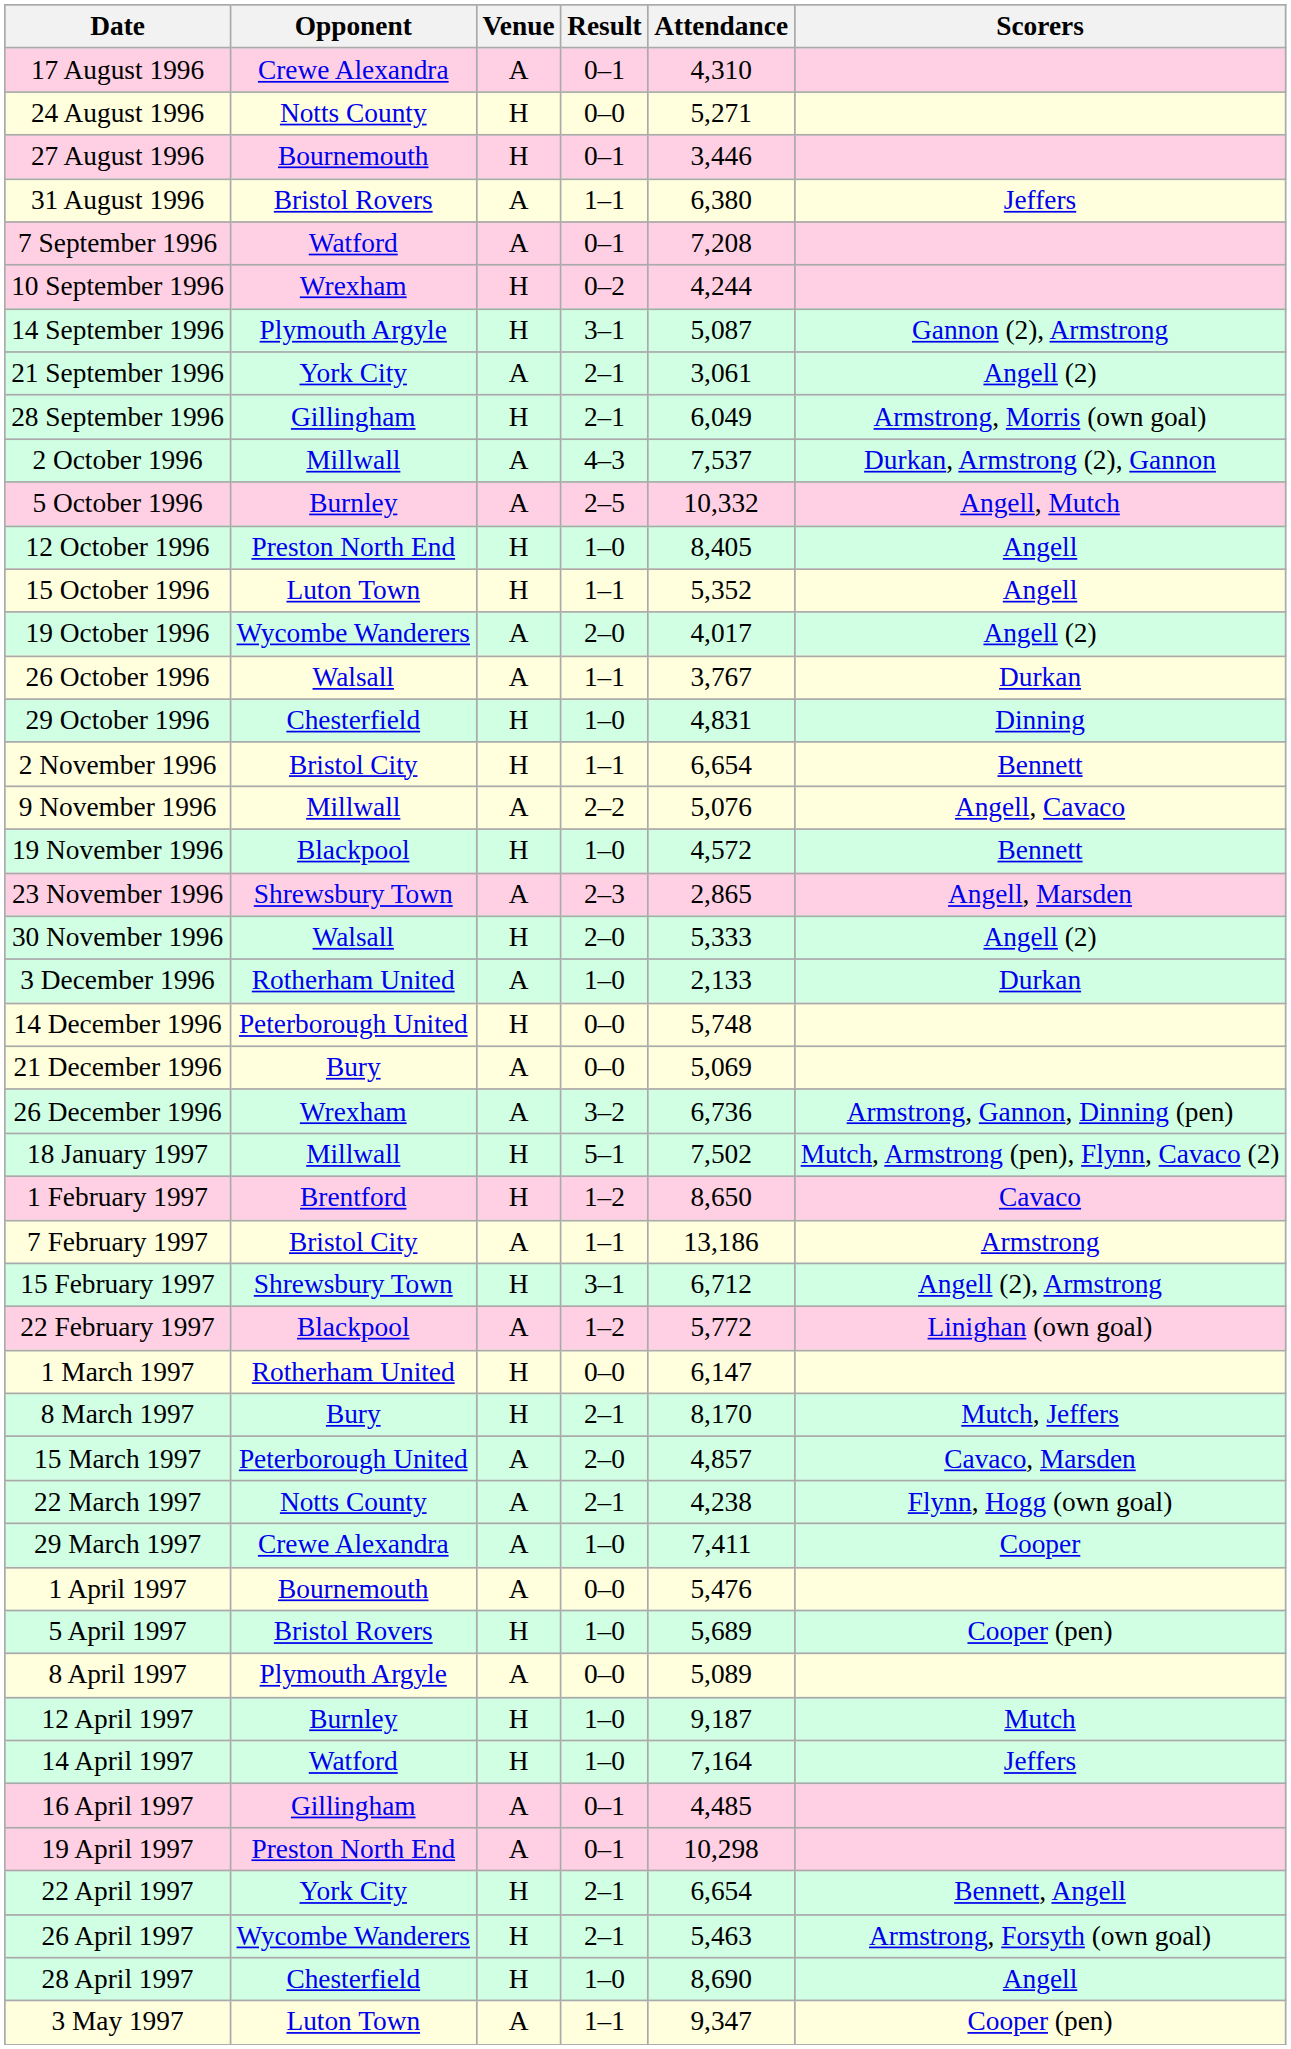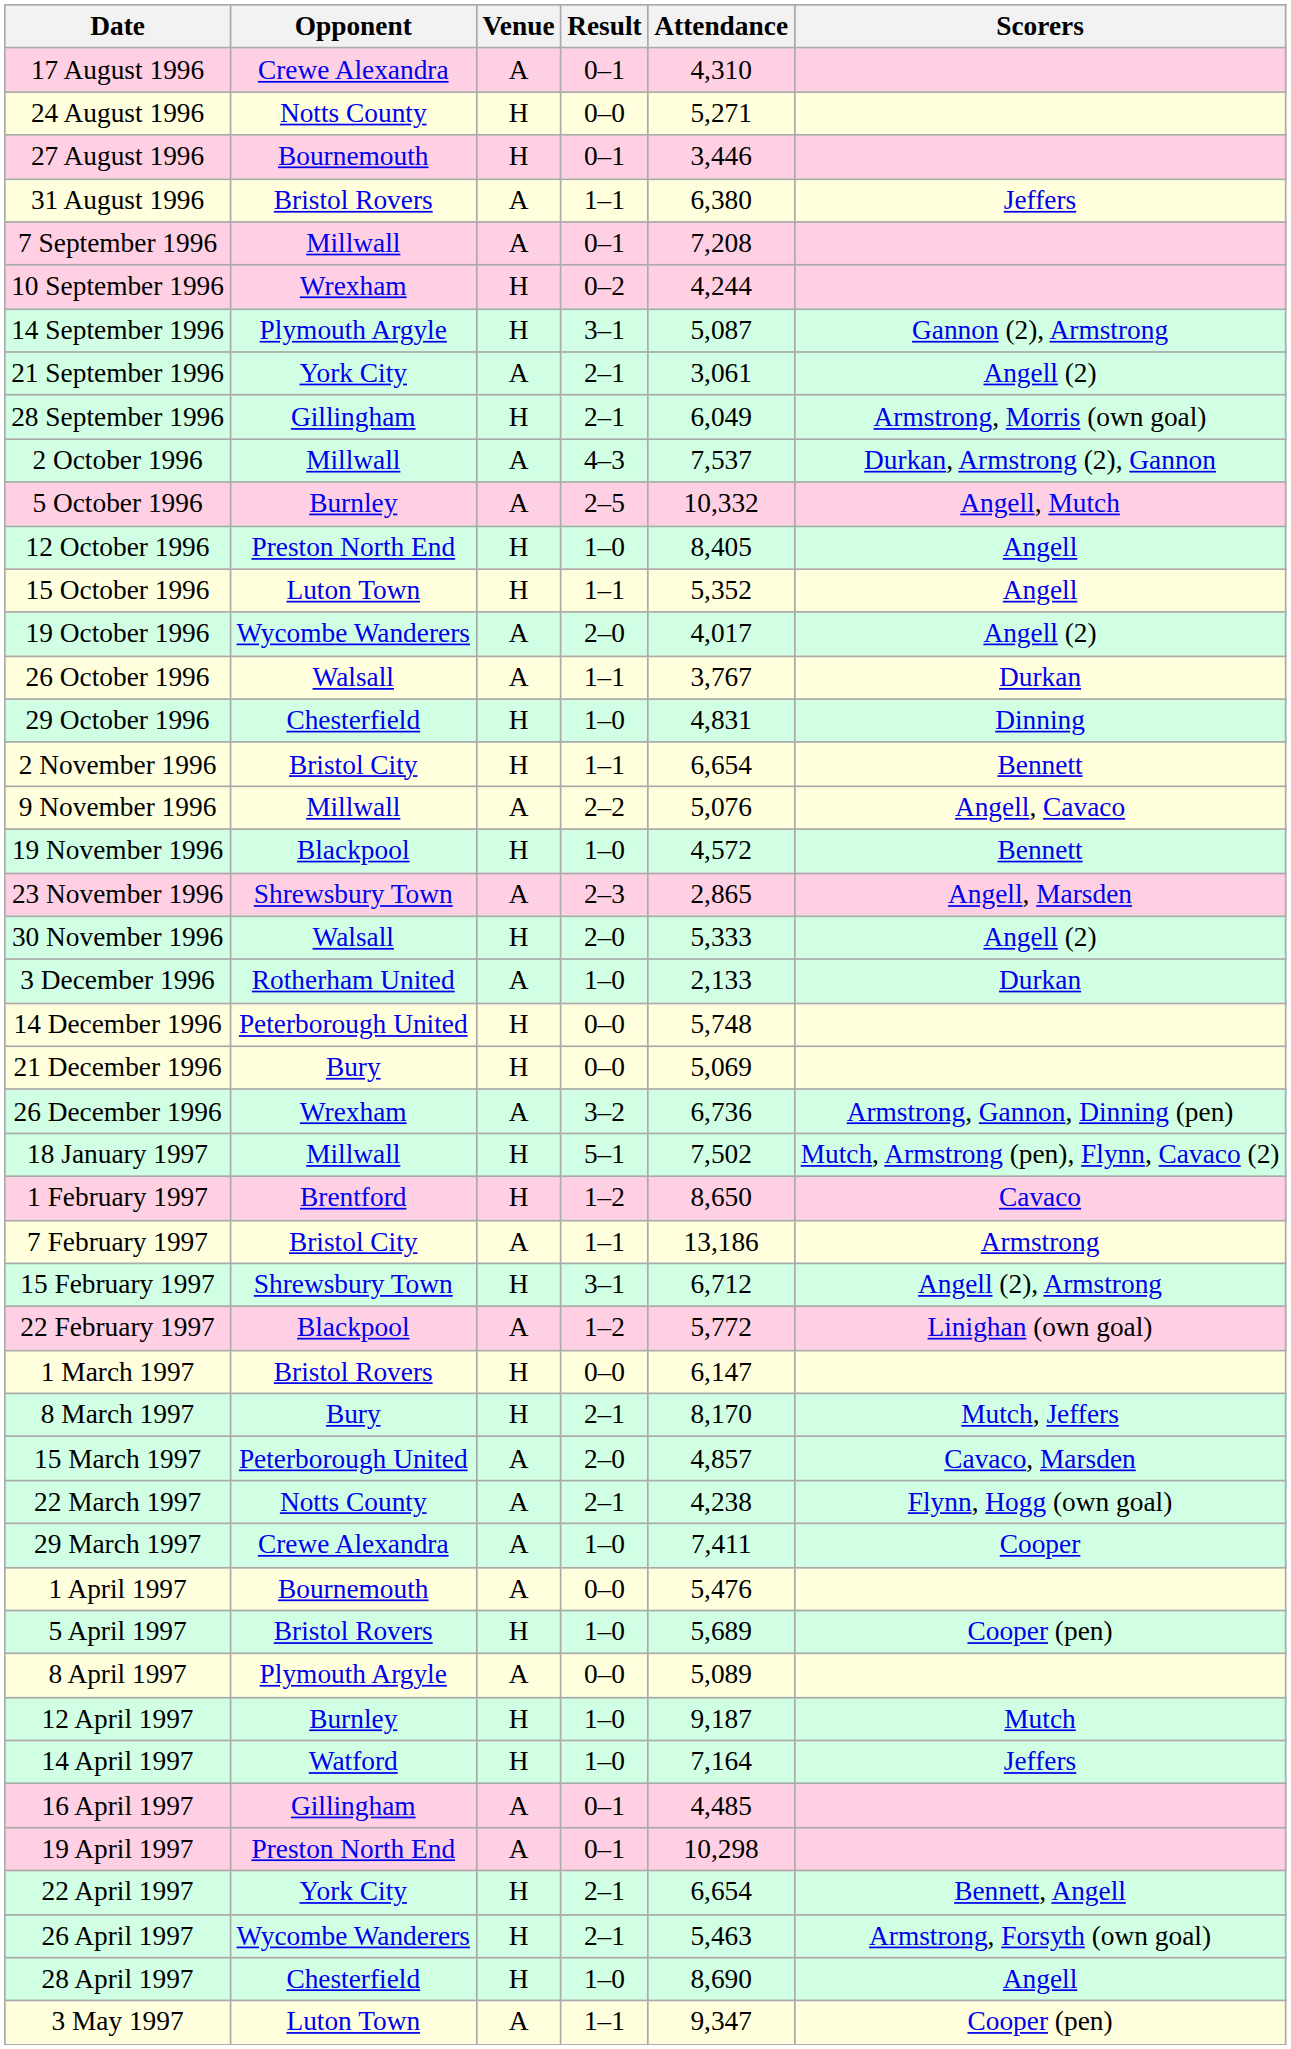 <table class="wikitable sortable" style="font-size:100%; text-align:center">
 <tr>
 <th>Date</th>
 <th>Opponent</th>
 <th>Venue</th>
 <th>Result</th>
 <th>Attendance</th>
 <th>Scorers</th>
 </tr>
 <tr style="background-color: #ffd0e3;">
 <td>17 August 1996</td>
 <td><a href='#'>Crewe Alexandra</a></td>
 <td>A</td>
 <td>0–1</td>
 <td>4,310</td>
 <td></td>
 </tr>
 <tr style="background-color: #ffffdd;">
 <td>24 August 1996</td>
 <td><a href='#'>Notts County</a></td>
 <td>H</td>
 <td>0–0</td>
 <td>5,271</td>
 <td></td>
 </tr>
 <tr style="background-color: #ffd0e3;">
 <td>27 August 1996</td>
 <td><a href='#'>Bournemouth</a></td>
 <td>H</td>
 <td>0–1</td>
 <td>3,446</td>
 <td></td>
 </tr>
 <tr style="background-color: #ffffdd;">
 <td>31 August 1996</td>
 <td><a href='#'>Bristol Rovers</a></td>
 <td>A</td>
 <td>1–1</td>
 <td>6,380</td>
 <td><a href='#'>Jeffers</a></td>
 </tr>
 <tr style="background-color: #ffd0e3;">
 <td>7 September 1996</td>
-<td><a href='#'>Watford</a></td>
+<td><a href='#'>Millwall</a></td>
 <td>A</td>
 <td>0–1</td>
 <td>7,208</td>
 <td></td>
 </tr>
 <tr style="background-color: #ffd0e3;">
 <td>10 September 1996</td>
 <td><a href='#'>Wrexham</a></td>
 <td>H</td>
 <td>0–2</td>
 <td>4,244</td>
 <td></td>
 </tr>
 <tr style="background-color: #d0ffe3;">
 <td>14 September 1996</td>
 <td><a href='#'>Plymouth Argyle</a></td>
 <td>H</td>
 <td>3–1</td>
 <td>5,087</td>
 <td><a href='#'>Gannon</a> (2), <a href='#'>Armstrong</a></td>
 </tr>
 <tr style="background-color: #d0ffe3;">
 <td>21 September 1996</td>
 <td><a href='#'>York City</a></td>
 <td>A</td>
 <td>2–1</td>
 <td>3,061</td>
 <td><a href='#'>Angell</a> (2)</td>
 </tr>
 <tr style="background-color: #d0ffe3;">
 <td>28 September 1996</td>
 <td><a href='#'>Gillingham</a></td>
 <td>H</td>
 <td>2–1</td>
 <td>6,049</td>
 <td><a href='#'>Armstrong</a>, <a href='#'>Morris</a> (own goal)</td>
 </tr>
 <tr style="background-color: #d0ffe3;">
 <td>2 October 1996</td>
 <td><a href='#'>Millwall</a></td>
 <td>A</td>
 <td>4–3</td>
 <td>7,537</td>
 <td><a href='#'>Durkan</a>, <a href='#'>Armstrong</a> (2), <a href='#'>Gannon</a></td>
 </tr>
 <tr style="background-color: #ffd0e3;">
 <td>5 October 1996</td>
 <td><a href='#'>Burnley</a></td>
 <td>A</td>
 <td>2–5</td>
 <td>10,332</td>
 <td><a href='#'>Angell</a>, <a href='#'>Mutch</a></td>
 </tr>
 <tr style="background-color: #d0ffe3;">
 <td>12 October 1996</td>
 <td><a href='#'>Preston North End</a></td>
 <td>H</td>
 <td>1–0</td>
 <td>8,405</td>
 <td><a href='#'>Angell</a></td>
 </tr>
 <tr style="background-color: #ffffdd;">
 <td>15 October 1996</td>
 <td><a href='#'>Luton Town</a></td>
 <td>H</td>
 <td>1–1</td>
 <td>5,352</td>
 <td><a href='#'>Angell</a></td>
 </tr>
 <tr style="background-color: #d0ffe3;">
 <td>19 October 1996</td>
 <td><a href='#'>Wycombe Wanderers</a></td>
 <td>A</td>
 <td>2–0</td>
 <td>4,017</td>
 <td><a href='#'>Angell</a> (2)</td>
 </tr>
 <tr style="background-color: #ffffdd;">
 <td>26 October 1996</td>
 <td><a href='#'>Walsall</a></td>
 <td>A</td>
 <td>1–1</td>
 <td>3,767</td>
 <td><a href='#'>Durkan</a></td>
 </tr>
 <tr style="background-color: #d0ffe3;">
 <td>29 October 1996</td>
 <td><a href='#'>Chesterfield</a></td>
 <td>H</td>
 <td>1–0</td>
 <td>4,831</td>
 <td><a href='#'>Dinning</a></td>
 </tr>
 <tr style="background-color: #ffffdd;">
 <td>2 November 1996</td>
 <td><a href='#'>Bristol City</a></td>
 <td>H</td>
 <td>1–1</td>
 <td>6,654</td>
 <td><a href='#'>Bennett</a></td>
 </tr>
 <tr style="background-color: #ffffdd;">
 <td>9 November 1996</td>
 <td><a href='#'>Millwall</a></td>
 <td>A</td>
 <td>2–2</td>
 <td>5,076</td>
 <td><a href='#'>Angell</a>, <a href='#'>Cavaco</a></td>
 </tr>
 <tr style="background-color: #d0ffe3;">
 <td>19 November 1996</td>
 <td><a href='#'>Blackpool</a></td>
 <td>H</td>
 <td>1–0</td>
 <td>4,572</td>
 <td><a href='#'>Bennett</a></td>
 </tr>
 <tr style="background-color: #ffd0e3;">
 <td>23 November 1996</td>
 <td><a href='#'>Shrewsbury Town</a></td>
 <td>A</td>
 <td>2–3</td>
 <td>2,865</td>
 <td><a href='#'>Angell</a>, <a href='#'>Marsden</a></td>
 </tr>
 <tr style="background-color: #d0ffe3;">
 <td>30 November 1996</td>
 <td><a href='#'>Walsall</a></td>
 <td>H</td>
 <td>2–0</td>
 <td>5,333</td>
 <td><a href='#'>Angell</a> (2)</td>
 </tr>
 <tr style="background-color: #d0ffe3;">
 <td>3 December 1996</td>
 <td><a href='#'>Rotherham United</a></td>
 <td>A</td>
 <td>1–0</td>
 <td>2,133</td>
 <td><a href='#'>Durkan</a></td>
 </tr>
 <tr style="background-color: #ffffdd;">
 <td>14 December 1996</td>
 <td><a href='#'>Peterborough United</a></td>
 <td>H</td>
 <td>0–0</td>
 <td>5,748</td>
 <td></td>
 </tr>
 <tr style="background-color: #ffffdd;">
 <td>21 December 1996</td>
 <td><a href='#'>Bury</a></td>
-<td>A</td>
+<td>H</td>
 <td>0–0</td>
 <td>5,069</td>
 <td></td>
 </tr>
 <tr style="background-color: #d0ffe3;">
 <td>26 December 1996</td>
 <td><a href='#'>Wrexham</a></td>
 <td>A</td>
 <td>3–2</td>
 <td>6,736</td>
 <td><a href='#'>Armstrong</a>, <a href='#'>Gannon</a>, <a href='#'>Dinning</a> (pen)</td>
 </tr>
 <tr style="background-color: #d0ffe3;">
 <td>18 January 1997</td>
 <td><a href='#'>Millwall</a></td>
 <td>H</td>
 <td>5–1</td>
 <td>7,502</td>
 <td><a href='#'>Mutch</a>, <a href='#'>Armstrong</a> (pen), <a href='#'>Flynn</a>, <a href='#'>Cavaco</a> (2)</td>
 </tr>
 <tr style="background-color: #ffd0e3;">
 <td>1 February 1997</td>
 <td><a href='#'>Brentford</a></td>
 <td>H</td>
 <td>1–2</td>
 <td>8,650</td>
 <td><a href='#'>Cavaco</a></td>
 </tr>
 <tr style="background-color: #ffffdd;">
 <td>7 February 1997</td>
 <td><a href='#'>Bristol City</a></td>
 <td>A</td>
 <td>1–1</td>
 <td>13,186</td>
 <td><a href='#'>Armstrong</a></td>
 </tr>
 <tr style="background-color: #d0ffe3;">
 <td>15 February 1997</td>
 <td><a href='#'>Shrewsbury Town</a></td>
 <td>H</td>
 <td>3–1</td>
 <td>6,712</td>
 <td><a href='#'>Angell</a> (2), <a href='#'>Armstrong</a></td>
 </tr>
 <tr style="background-color: #ffd0e3;">
 <td>22 February 1997</td>
 <td><a href='#'>Blackpool</a></td>
 <td>A</td>
 <td>1–2</td>
 <td>5,772</td>
 <td><a href='#'>Linighan</a> (own goal)</td>
 </tr>
 <tr style="background-color: #ffffdd;">
 <td>1 March 1997</td>
-<td><a href='#'>Rotherham United</a></td>
+<td><a href='#'>Bristol Rovers</a></td>
 <td>H</td>
 <td>0–0</td>
 <td>6,147</td>
 <td></td>
 </tr>
 <tr style="background-color: #d0ffe3;">
 <td>8 March 1997</td>
 <td><a href='#'>Bury</a></td>
 <td>H</td>
 <td>2–1</td>
 <td>8,170</td>
 <td><a href='#'>Mutch</a>, <a href='#'>Jeffers</a></td>
 </tr>
 <tr style="background-color: #d0ffe3;">
 <td>15 March 1997</td>
 <td><a href='#'>Peterborough United</a></td>
 <td>A</td>
 <td>2–0</td>
 <td>4,857</td>
 <td><a href='#'>Cavaco</a>, <a href='#'>Marsden</a></td>
 </tr>
 <tr style="background-color: #d0ffe3;">
 <td>22 March 1997</td>
 <td><a href='#'>Notts County</a></td>
 <td>A</td>
 <td>2–1</td>
 <td>4,238</td>
 <td><a href='#'>Flynn</a>, <a href='#'>Hogg</a> (own goal)</td>
 </tr>
 <tr style="background-color: #d0ffe3;">
 <td>29 March 1997</td>
 <td><a href='#'>Crewe Alexandra</a></td>
 <td>A</td>
 <td>1–0</td>
 <td>7,411</td>
 <td><a href='#'>Cooper</a></td>
 </tr>
 <tr style="background-color: #ffffdd;">
 <td>1 April 1997</td>
 <td><a href='#'>Bournemouth</a></td>
 <td>A</td>
 <td>0–0</td>
 <td>5,476</td>
 <td></td>
 </tr>
 <tr style="background-color: #d0ffe3;">
 <td>5 April 1997</td>
 <td><a href='#'>Bristol Rovers</a></td>
 <td>H</td>
 <td>1–0</td>
 <td>5,689</td>
 <td><a href='#'>Cooper</a> (pen)</td>
 </tr>
 <tr style="background-color: #ffffdd;">
 <td>8 April 1997</td>
 <td><a href='#'>Plymouth Argyle</a></td>
 <td>A</td>
 <td>0–0</td>
 <td>5,089</td>
 <td></td>
 </tr>
 <tr style="background-color: #d0ffe3;">
 <td>12 April 1997</td>
 <td><a href='#'>Burnley</a></td>
 <td>H</td>
 <td>1–0</td>
 <td>9,187</td>
 <td><a href='#'>Mutch</a></td>
 </tr>
 <tr style="background-color: #d0ffe3;">
 <td>14 April 1997</td>
 <td><a href='#'>Watford</a></td>
 <td>H</td>
 <td>1–0</td>
 <td>7,164</td>
 <td><a href='#'>Jeffers</a></td>
 </tr>
 <tr style="background-color: #ffd0e3;">
 <td>16 April 1997</td>
 <td><a href='#'>Gillingham</a></td>
 <td>A</td>
 <td>0–1</td>
 <td>4,485</td>
 <td></td>
 </tr>
 <tr style="background-color: #ffd0e3;">
 <td>19 April 1997</td>
 <td><a href='#'>Preston North End</a></td>
 <td>A</td>
 <td>0–1</td>
 <td>10,298</td>
 <td></td>
 </tr>
 <tr style="background-color: #d0ffe3;">
 <td>22 April 1997</td>
 <td><a href='#'>York City</a></td>
 <td>H</td>
 <td>2–1</td>
 <td>6,654</td>
 <td><a href='#'>Bennett</a>, <a href='#'>Angell</a></td>
 </tr>
 <tr style="background-color: #d0ffe3;">
 <td>26 April 1997</td>
 <td><a href='#'>Wycombe Wanderers</a></td>
 <td>H</td>
 <td>2–1</td>
 <td>5,463</td>
 <td><a href='#'>Armstrong</a>, <a href='#'>Forsyth</a> (own goal)</td>
 </tr>
 <tr style="background-color: #d0ffe3;">
 <td>28 April 1997</td>
 <td><a href='#'>Chesterfield</a></td>
 <td>H</td>
 <td>1–0</td>
 <td>8,690</td>
 <td><a href='#'>Angell</a></td>
 </tr>
 <tr style="background-color: #ffffdd;">
 <td>3 May 1997</td>
 <td><a href='#'>Luton Town</a></td>
 <td>A</td>
 <td>1–1</td>
 <td>9,347</td>
 <td><a href='#'>Cooper</a> (pen)</td>
 </tr>
 </table>
